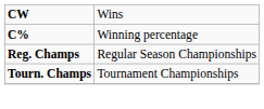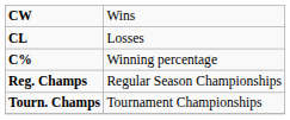 <table class="wikitable">
 <tr>
 <td><strong>CW</strong></td>
 <td>Wins</td>
+</tr>
+<tr>
+<td><strong>CL</strong></td>
+<td>Losses</td>
 </tr>
 <tr>
 <td><strong>C%</strong></td>
 <td>Winning percentage</td>
 </tr>
 <tr>
 <td><strong>Reg. Champs</strong></td>
 <td>Regular Season Championships</td>
 </tr>
 <tr>
 <td><strong>Tourn. Champs</strong></td>
 <td>Tournament Championships</td>
 </tr>
 <tr>
 </tr>
 </table>
